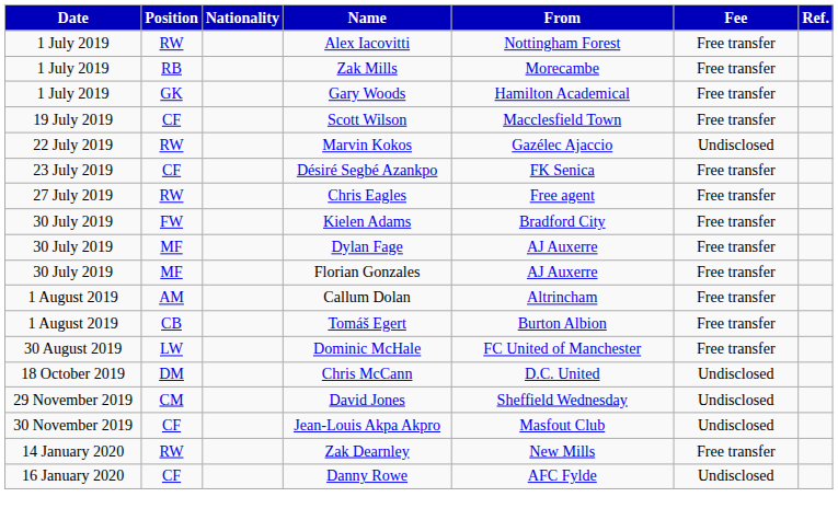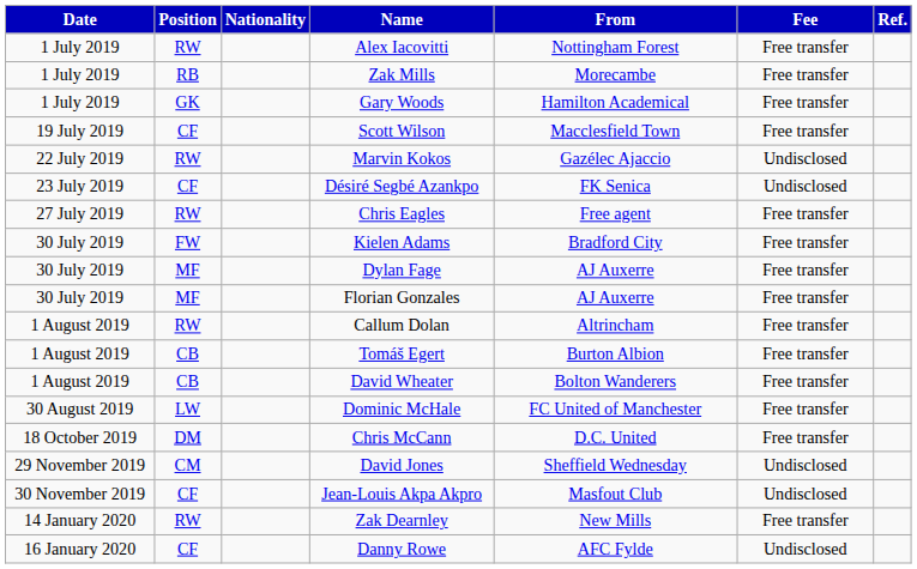 <table class="wikitable"  style="text-align:center; font-size:90%; ">
 <tr>
 <th style="background:#0000BB; color:#FFFFFF; width:120px;">Date</th>
 <th style="background:#0000BB; color:#FFFFFF; width:50px;">Position</th>
 <th style="background:#0000BB; color:#FFFFFF; width:50px;">Nationality</th>
 <th style="background:#0000BB; color:#FFFFFF; width:150px;">Name</th>
 <th style="background:#0000BB; color:#FFFFFF; width:200px;">From</th>
 <th style="background:#0000BB; color:#FFFFFF; width:110px;">Fee</th>
 <th style="background:#0000BB; color:#FFFFFF; width:25px;">Ref.</th>
 </tr>
 <tr>
 <td>1 July 2019</td>
 <td><a href='#'>RW</a></td>
 <td></td>
 <td><a href='#'>Alex Iacovitti</a></td>
 <td> <a href='#'>Nottingham Forest</a></td>
 <td>Free transfer</td>
 <td></td>
 </tr>
 <tr>
 <td>1 July 2019</td>
 <td><a href='#'>RB</a></td>
 <td></td>
 <td><a href='#'>Zak Mills</a></td>
 <td> <a href='#'>Morecambe</a></td>
 <td>Free transfer</td>
 <td></td>
 </tr>
 <tr>
 <td>1 July 2019</td>
 <td><a href='#'>GK</a></td>
 <td></td>
 <td><a href='#'>Gary Woods</a></td>
 <td> <a href='#'>Hamilton Academical</a></td>
 <td>Free transfer</td>
 <td></td>
 </tr>
 <tr>
 <td>19 July 2019</td>
 <td><a href='#'>CF</a></td>
 <td></td>
 <td><a href='#'>Scott Wilson</a></td>
 <td> <a href='#'>Macclesfield Town</a></td>
 <td>Free transfer</td>
 <td></td>
 </tr>
 <tr>
 <td>22 July 2019</td>
 <td><a href='#'>RW</a></td>
 <td></td>
 <td><a href='#'>Marvin Kokos</a></td>
 <td> <a href='#'>Gazélec Ajaccio</a></td>
 <td>Undisclosed</td>
 <td></td>
 </tr>
 <tr>
 <td>23 July 2019</td>
 <td><a href='#'>CF</a></td>
 <td></td>
 <td><a href='#'>Désiré Segbé Azankpo</a></td>
 <td> <a href='#'>FK Senica</a></td>
-<td>Free transfer</td>
+<td>Undisclosed</td>
 <td></td>
 </tr>
 <tr>
 <td>27 July 2019</td>
 <td><a href='#'>RW</a></td>
 <td></td>
 <td><a href='#'>Chris Eagles</a></td>
 <td> <a href='#'>Free agent</a></td>
 <td>Free transfer</td>
 <td></td>
 </tr>
 <tr>
 <td>30 July 2019</td>
 <td><a href='#'>FW</a></td>
 <td></td>
 <td><a href='#'>Kielen Adams</a></td>
 <td> <a href='#'>Bradford City</a></td>
 <td>Free transfer</td>
 <td></td>
 </tr>
 <tr>
 <td>30 July 2019</td>
 <td><a href='#'>MF</a></td>
 <td></td>
 <td><a href='#'>Dylan Fage</a></td>
 <td> <a href='#'>AJ Auxerre</a></td>
 <td>Free transfer</td>
 <td></td>
 </tr>
 <tr>
 <td>30 July 2019</td>
 <td><a href='#'>MF</a></td>
 <td></td>
 <td>Florian Gonzales</td>
 <td> <a href='#'>AJ Auxerre</a></td>
 <td>Free transfer</td>
 <td></td>
 </tr>
 <tr>
 <td>1 August 2019</td>
-<td><a href='#'>AM</a></td>
+<td><a href='#'>RW</a></td>
 <td></td>
 <td>Callum Dolan</td>
 <td> <a href='#'>Altrincham</a></td>
 <td>Free transfer</td>
 <td></td>
 </tr>
 <tr>
 <td>1 August 2019</td>
 <td><a href='#'>CB</a></td>
 <td></td>
 <td><a href='#'>Tomáš Egert</a></td>
 <td> <a href='#'>Burton Albion</a></td>
+<td>Free transfer</td>
+<td></td>
+</tr>
+<tr>
+<td>1 August 2019</td>
+<td><a href='#'>CB</a></td>
+<td></td>
+<td><a href='#'>David Wheater</a></td>
+<td> <a href='#'>Bolton Wanderers</a></td>
 <td>Free transfer</td>
 <td></td>
 </tr>
 <tr>
 <td>30 August 2019</td>
 <td><a href='#'>LW</a></td>
 <td></td>
 <td><a href='#'>Dominic McHale</a></td>
 <td> <a href='#'>FC United of Manchester</a></td>
 <td>Free transfer</td>
 <td></td>
 </tr>
 <tr>
 <td>18 October 2019</td>
 <td><a href='#'>DM</a></td>
 <td></td>
 <td><a href='#'>Chris McCann</a></td>
 <td> <a href='#'>D.C. United</a></td>
-<td>Undisclosed</td>
+<td>Free transfer</td>
 <td></td>
 </tr>
 <tr>
 <td>29 November 2019</td>
 <td><a href='#'>CM</a></td>
 <td></td>
 <td><a href='#'>David Jones</a></td>
 <td> <a href='#'>Sheffield Wednesday</a></td>
 <td>Undisclosed</td>
 <td></td>
 </tr>
 <tr>
 <td>30 November 2019</td>
 <td><a href='#'>CF</a></td>
 <td></td>
 <td><a href='#'>Jean-Louis Akpa Akpro</a></td>
 <td> <a href='#'>Masfout Club</a></td>
 <td>Undisclosed</td>
 <td></td>
 </tr>
 <tr>
 <td>14 January 2020</td>
 <td><a href='#'>RW</a></td>
 <td></td>
 <td><a href='#'>Zak Dearnley</a></td>
 <td> <a href='#'>New Mills</a></td>
 <td>Free transfer</td>
 <td></td>
 </tr>
 <tr>
 <td>16 January 2020</td>
 <td><a href='#'>CF</a></td>
 <td></td>
 <td><a href='#'>Danny Rowe</a></td>
 <td> <a href='#'>AFC Fylde</a></td>
 <td>Undisclosed</td>
 <td></td>
 </tr>
 </table>
